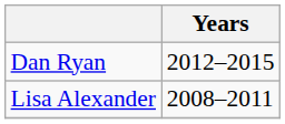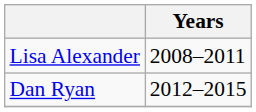 <table class="wikitable collapsible">
 <tr>
 <th></th>
 <th>Years</th>
 </tr>
 <tr>
+<td><a href='#'>Lisa Alexander</a></td>
+<td>2008–2011</td>
+</tr>
+<tr>
 <td><a href='#'>Dan Ryan</a></td>
 <td>2012–2015</td>
 </tr>
 <tr>
-<td><a href='#'>Lisa Alexander</a></td>
-<td>2008–2011</td>
-</tr>
-<tr>
 </tr>
 </table>
